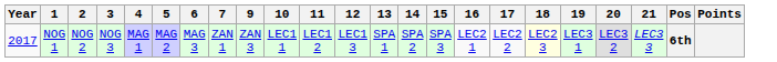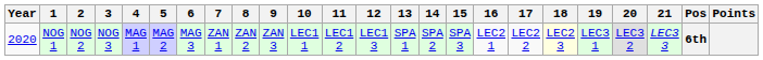 <table class="wikitable" style="text-align:center; font-size:85%;">
 <tr>
 <th>Year</th>
 <th>1</th>
 <th>2</th>
 <th>3</th>
 <th>4</th>
 <th>5</th>
 <th>6</th>
 <th>7</th>
+<th>8</th>
 <th>9</th>
 <th>10</th>
 <th>11</th>
 <th>12</th>
 <th>13</th>
 <th>14</th>
 <th>15</th>
 <th>16</th>
 <th>17</th>
 <th>18</th>
 <th>19</th>
 <th>20</th>
 <th>21</th>
 <th>Pos</th>
 <th>Points</th>
 </tr>
 <tr>
-<td><a href='#'>2017</a></td>
+<td><a href='#'>2020</a></td>
 <td style="background:#DFFFDF;"><a href='#'>NOG<br>1</a><br></td>
 <td style="background:#DFFFDF;"><a href='#'>NOG<br>2</a><br></td>
 <td style="background:#DFFFDF;"><a href='#'>NOG<br>3</a><br></td>
 <td style="background:#CFCFFF;"><a href='#'>MAG<br>1</a><br></td>
 <td style="background:#CFCFFF;"><a href='#'>MAG<br>2</a><br></td>
 <td style="background:#DFFFDF;"><a href='#'>MAG<br>3</a><br></td>
 <td style="background:#DFFFDF;"><a href='#'>ZAN<br>1</a><br></td>
+<td style="background:#DFFFDF;"><a href='#'>ZAN<br>2</a><br></td>
 <td style="background:#DFFFDF;"><a href='#'>ZAN<br>3</a><br></td>
 <td style="background:#DFFFDF;"><a href='#'>LEC1<br>1</a><br></td>
 <td style="background:#DFFFDF;"><a href='#'>LEC1<br>2</a><br></td>
 <td style="background:#DFFFDF;"><a href='#'>LEC1<br>3</a><br></td>
 <td style="background:#DFFFDF;"><a href='#'>SPA<br>1</a><br></td>
 <td style="background:#DFFFDF;"><a href='#'>SPA<br>2</a><br></td>
 <td style="background:#DFFFDF;"><a href='#'>SPA<br>3</a><br></td>
 <td><a href='#'>LEC2<br>1</a></td>
 <td><a href='#'>LEC2<br>2</a></td>
 <td style="background: lightyellow;"><a href='#'>LEC2<br>3</a></td>
 <td style="background:#DFFFDF;"><a href='#'>LEC3<br>1</a><br></td>
 <td style="background:#DFDFDF;"><a href='#'>LEC3<br>2</a><br></td>
 <td style="background:#DFFFDF;"><em><a href='#'>LEC3<br>3</a></em><br></td>
 <th>6th</th>
 <th></th>
 </tr>
 </table>
